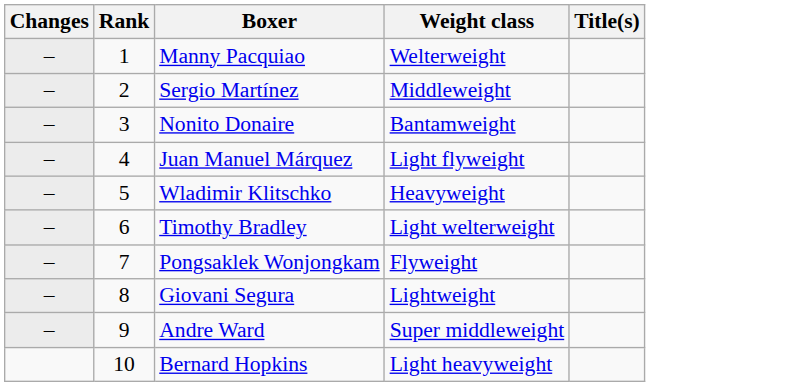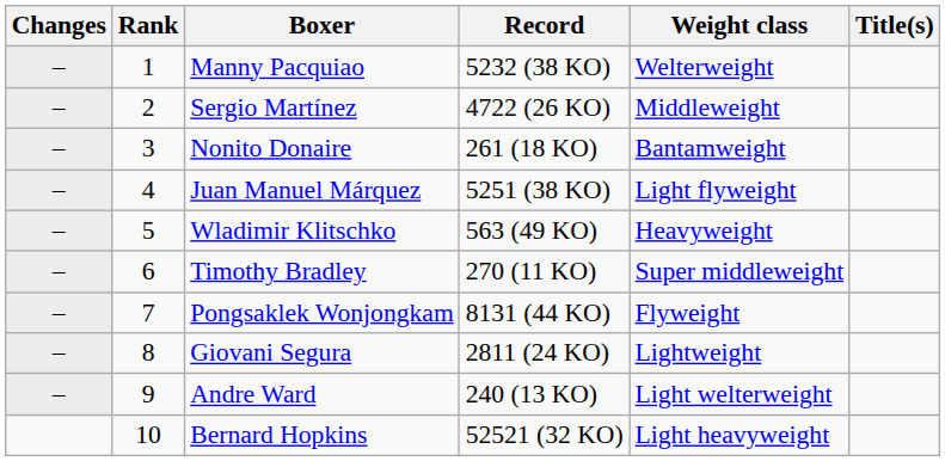 <table class="wikitable ">
 <tr>
 <th>Changes</th>
 <th>Rank</th>
 <th>Boxer</th>
+<th>Record</th>
 <th>Weight class</th>
 <th>Title(s)</th>
 </tr>
 <tr>
 <td align=center bgcolor=#ECECEC>–</td>
 <td align=center>1</td>
 <td><a href='#'>Manny Pacquiao</a></td>
+<td>5232 (38 KO)</td>
 <td><a href='#'>Welterweight</a></td>
 <td></td>
 </tr>
 <tr>
 <td align=center bgcolor=#ECECEC>–</td>
 <td align=center>2</td>
 <td><a href='#'>Sergio Martínez</a></td>
+<td>4722 (26 KO)</td>
 <td><a href='#'>Middleweight</a></td>
 <td></td>
 </tr>
 <tr>
 <td align=center bgcolor=#ECECEC>–</td>
 <td align=center>3</td>
 <td><a href='#'>Nonito Donaire</a></td>
+<td>261 (18 KO)</td>
 <td><a href='#'>Bantamweight</a></td>
 <td></td>
 </tr>
 <tr>
 <td align=center bgcolor=#ECECEC>–</td>
 <td align=center>4</td>
 <td><a href='#'>Juan Manuel Márquez</a></td>
+<td>5251 (38 KO)</td>
 <td><a href='#'>Light flyweight</a></td>
 <td></td>
 </tr>
 <tr>
 <td align=center bgcolor=#ECECEC>–</td>
 <td align=center>5</td>
 <td><a href='#'>Wladimir Klitschko</a></td>
+<td>563 (49 KO)</td>
 <td><a href='#'>Heavyweight</a></td>
 <td></td>
 </tr>
 <tr>
 <td align=center bgcolor=#ECECEC>–</td>
 <td align=center>6</td>
 <td><a href='#'>Timothy Bradley</a></td>
-<td><a href='#'>Light welterweight</a></td>
+<td>270 (11 KO)</td>
+<td><a href='#'>Super middleweight</a></td>
 <td></td>
 </tr>
 <tr>
 <td align=center bgcolor=#ECECEC>–</td>
 <td align=center>7</td>
 <td><a href='#'>Pongsaklek Wonjongkam</a></td>
+<td>8131 (44 KO)</td>
 <td><a href='#'>Flyweight</a></td>
 <td></td>
 </tr>
 <tr>
 <td align=center bgcolor=#ECECEC>–</td>
 <td align=center>8</td>
 <td><a href='#'>Giovani Segura</a></td>
+<td>2811 (24 KO)</td>
 <td><a href='#'>Lightweight</a></td>
 <td></td>
 </tr>
 <tr>
 <td align=center bgcolor=#ECECEC>–</td>
 <td align=center>9</td>
 <td><a href='#'>Andre Ward</a></td>
-<td><a href='#'>Super middleweight</a></td>
+<td>240 (13 KO)</td>
+<td><a href='#'>Light welterweight</a></td>
 <td></td>
 </tr>
 <tr>
 <td align=center></td>
 <td align=center>10</td>
 <td><a href='#'>Bernard Hopkins</a></td>
+<td>52521 (32 KO)</td>
 <td><a href='#'>Light heavyweight</a></td>
 <td></td>
 </tr>
 </table>
